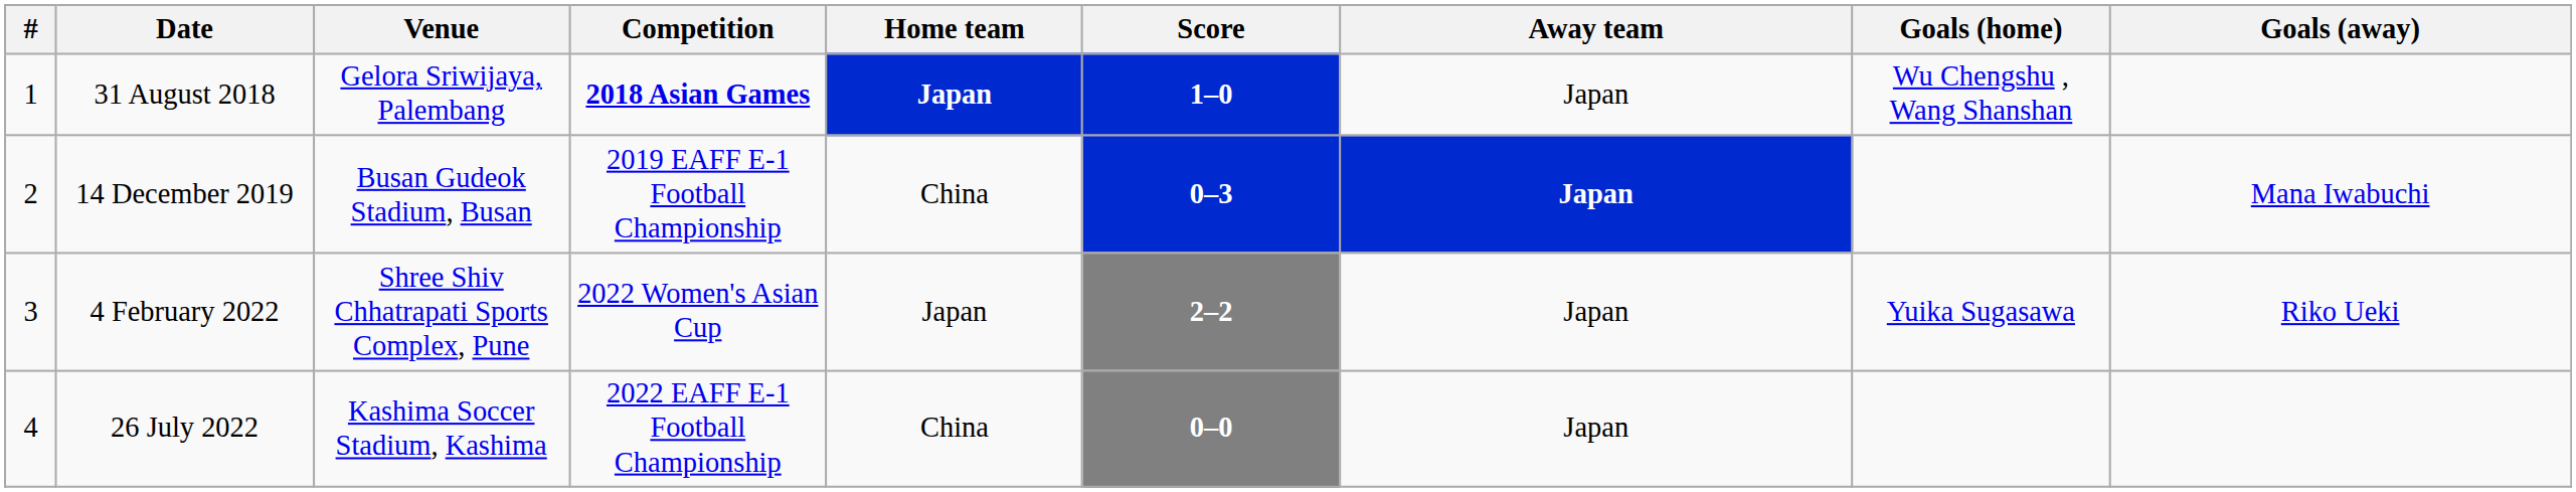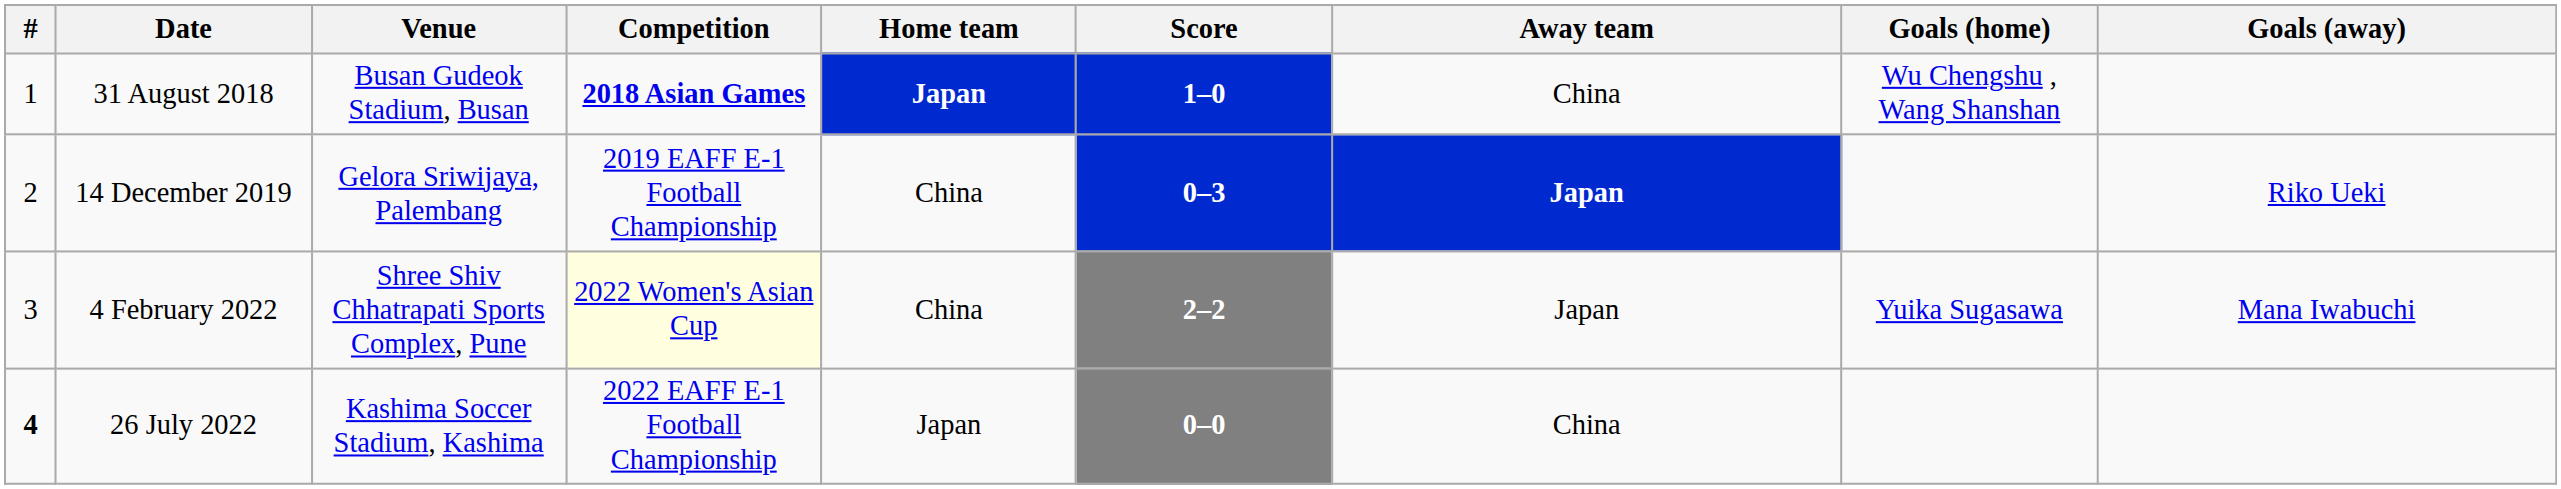 <table class="wikitable" style="width:100%; margin:0 left; font-size:88%">
 <tr>
 <th width=2%>#</th>
 <th class="unsortable" style="width:10%;">Date</th>
 <th style="width:10%;">Venue</th>
 <th style="width:10%;">Competition</th>
 <th style="width:10%;">Home team</th>
 <th style="width:10%;">Score</th>
 <th style="width:20%;">Away team</th>
 <th style="width:10%;">Goals (home)</th>
 <th width=20>Goals (away)</th>
 </tr>
 <tr style="text-align:center;">
 <td>1</td>
 <td>31 August 2018</td>
-<td><a href='#'>Gelora Sriwijaya, Palembang</a></td>
+<td><a href='#'>Busan Gudeok Stadium</a>, <a href='#'>Busan</a></td>
 <td><strong><a href='#'>2018 Asian Games</a></strong></td>
 <td style="color:#fff; background:#0029CF;"><strong>Japan</strong></td>
 <td style="color:#fff; background:#0029CF;"><strong>1–0</strong></td>
-<td>Japan</td>
+<td>China</td>
 <td><a href='#'>Wu Chengshu</a> , <a href='#'>Wang Shanshan</a> </td>
 <td></td>
 </tr>
 <tr style="text-align:center;">
 <td>2</td>
 <td>14 December 2019</td>
-<td><a href='#'>Busan Gudeok Stadium</a>, <a href='#'>Busan</a></td>
+<td><a href='#'>Gelora Sriwijaya, Palembang</a></td>
 <td><a href='#'>2019 EAFF E-1 Football Championship</a></td>
 <td>China</td>
 <td style="color:#fff; background:#0029CF;"><strong>0–3</strong></td>
 <td style="color:#fff; background:#0029CF;"><strong>Japan</strong></td>
 <td></td>
-<td><a href='#'>Mana Iwabuchi</a> </td>
+<td><a href='#'>Riko Ueki</a> </td>
 </tr>
 <tr style="text-align:center;">
 <td>3</td>
 <td>4 February 2022</td>
 <td><a href='#'>Shree Shiv Chhatrapati Sports Complex</a>, <a href='#'>Pune</a></td>
-<td><a href='#'>2022 Women's Asian Cup</a></td>
-<td>Japan</td>
+<td style="background: lightyellow;"><a href='#'>2022 Women's Asian Cup</a></td>
+<td>China</td>
 <td style="color:white; background:grey;"><strong>2–2 <br></strong></td>
 <td>Japan</td>
 <td><a href='#'>Yuika Sugasawa</a> </td>
-<td><a href='#'>Riko Ueki</a> </td>
+<td><a href='#'>Mana Iwabuchi</a> </td>
 </tr>
 <tr style="text-align:center;">
-<td>4</td>
+<td><strong>4</strong></td>
 <td>26 July 2022</td>
 <td><a href='#'>Kashima Soccer Stadium</a>, <a href='#'>Kashima</a></td>
 <td><a href='#'>2022 EAFF E-1 Football Championship</a></td>
+<td>Japan</td>
+<td style="color:white; background:grey;"><strong>0–0</strong></td>
 <td>China</td>
-<td style="color:white; background:grey;"><strong>0–0</strong></td>
-<td>Japan</td>
 <td></td>
 </tr>
 </table>
